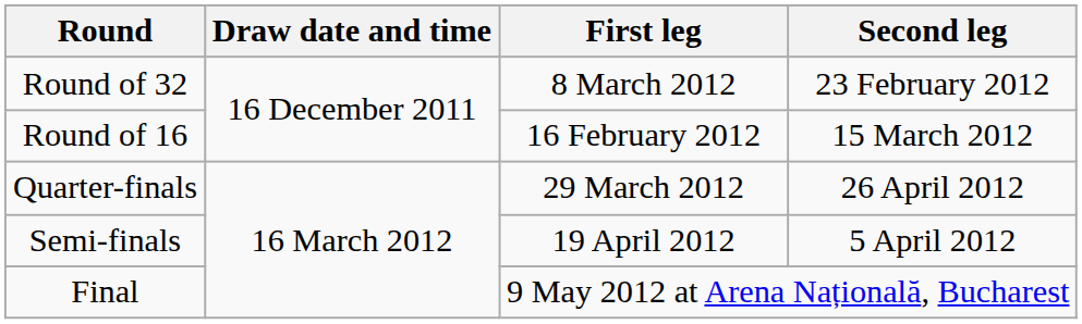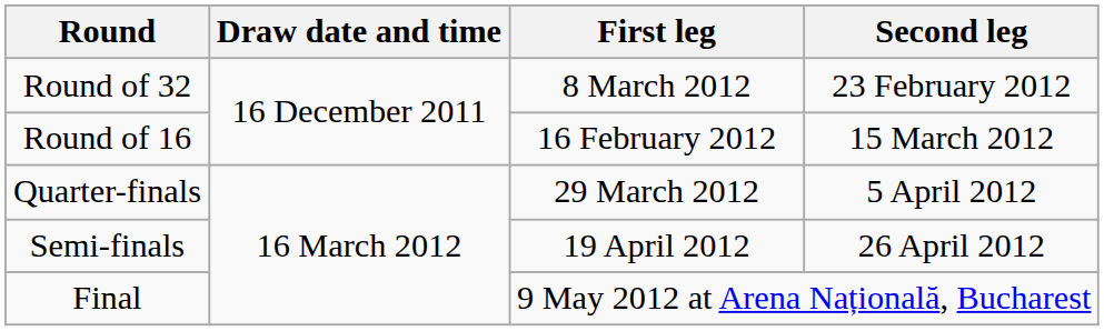 <table class="wikitable" style="text-align:center">
 <tr>
 <th>Round</th>
 <th>Draw date and time</th>
 <th>First leg</th>
 <th>Second leg</th>
 </tr>
 <tr>
 <td>Round of 32</td>
 <td rowspan=2>16 December 2011</td>
 <td>8 March 2012</td>
 <td>23 February 2012</td>
 </tr>
 <tr>
 <td>Round of 16</td>
 <td>16 February 2012</td>
 <td>15 March 2012</td>
 </tr>
 <tr>
 <td>Quarter-finals</td>
 <td rowspan=3>16 March 2012</td>
 <td>29 March 2012</td>
-<td>26 April 2012</td>
+<td>5 April 2012</td>
 </tr>
 <tr>
 <td>Semi-finals</td>
 <td>19 April 2012</td>
-<td>5 April 2012</td>
+<td>26 April 2012</td>
 </tr>
 <tr>
 <td>Final</td>
 <td colspan=2>9 May 2012 at <a href='#'>Arena Națională</a>, <a href='#'>Bucharest</a></td>
 </tr>
 </table>
